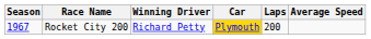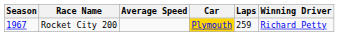 <table class="wikitable" border="1">
 <tr>
 <th>Season</th>
 <th>Race Name</th>
-<th>Winning Driver</th>
+<th>Average Speed</th>
 <th>Car</th>
 <th>Laps</th>
-<th>Average Speed</th>
+<th>Winning Driver</th>
 </tr>
 <tr>
 <td><a href='#'>1967</a></td>
 <td>Rocket City 200</td>
+<td></td>
+<td style="background: gold;"><a href='#'>Plymouth</a></td>
+<td>259</td>
 <td><a href='#'>Richard Petty</a></td>
-<td style="background: gold;"><a href='#'>Plymouth</a></td>
-<td>200</td>
-<td></td>
 </tr>
 </table>
